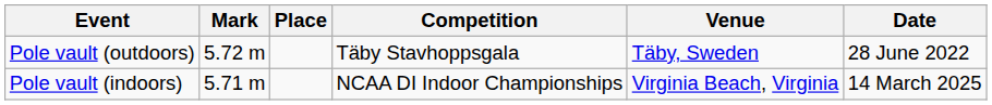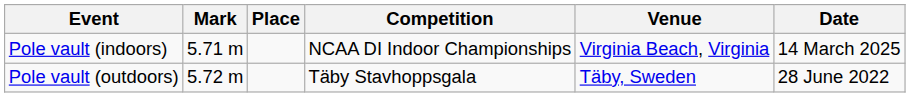 <table class="wikitable">
 <tr>
 <th>Event</th>
 <th>Mark</th>
 <th>Place</th>
 <th>Competition</th>
 <th>Venue</th>
 <th>Date</th>
 </tr>
 <tr>
+<td><a href='#'>Pole vault</a> (indoors)</td>
+<td>5.71 m</td>
+<td align="center"></td>
+<td>NCAA DI Indoor Championships</td>
+<td><a href='#'>Virginia Beach</a>, <a href='#'>Virginia</a></td>
+<td>14 March 2025</td>
+</tr>
+<tr>
 <td><a href='#'>Pole vault</a> (outdoors)</td>
 <td>5.72 m</td>
 <td align=center></td>
 <td>Täby Stavhoppsgala</td>
 <td><a href='#'>Täby, Sweden</a></td>
 <td>28 June 2022</td>
 </tr>
-<tr>
-<td><a href='#'>Pole vault</a> (indoors)</td>
-<td>5.71 m</td>
-<td align="center"></td>
-<td>NCAA DI Indoor Championships</td>
-<td><a href='#'>Virginia Beach</a>, <a href='#'>Virginia</a></td>
-<td>14 March 2025</td>
-</tr>
 </table>
